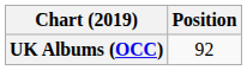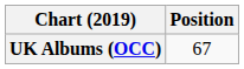 <table class="wikitable plainrowheaders" style="text-align:center">
 <tr>
 <th scope="col">Chart (2019)</th>
 <th scope="col">Position</th>
 </tr>
 <tr>
 <th scope="row">UK Albums (<a href='#'>OCC</a>)</th>
-<td>92</td>
+<td>67</td>
 </tr>
 </table>
